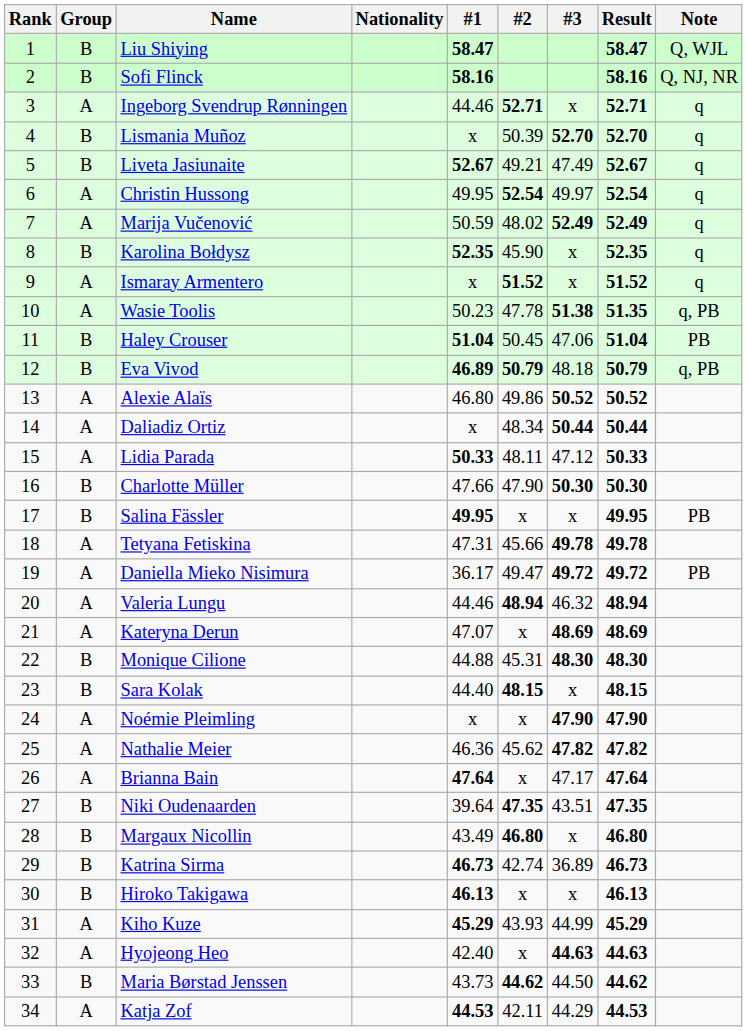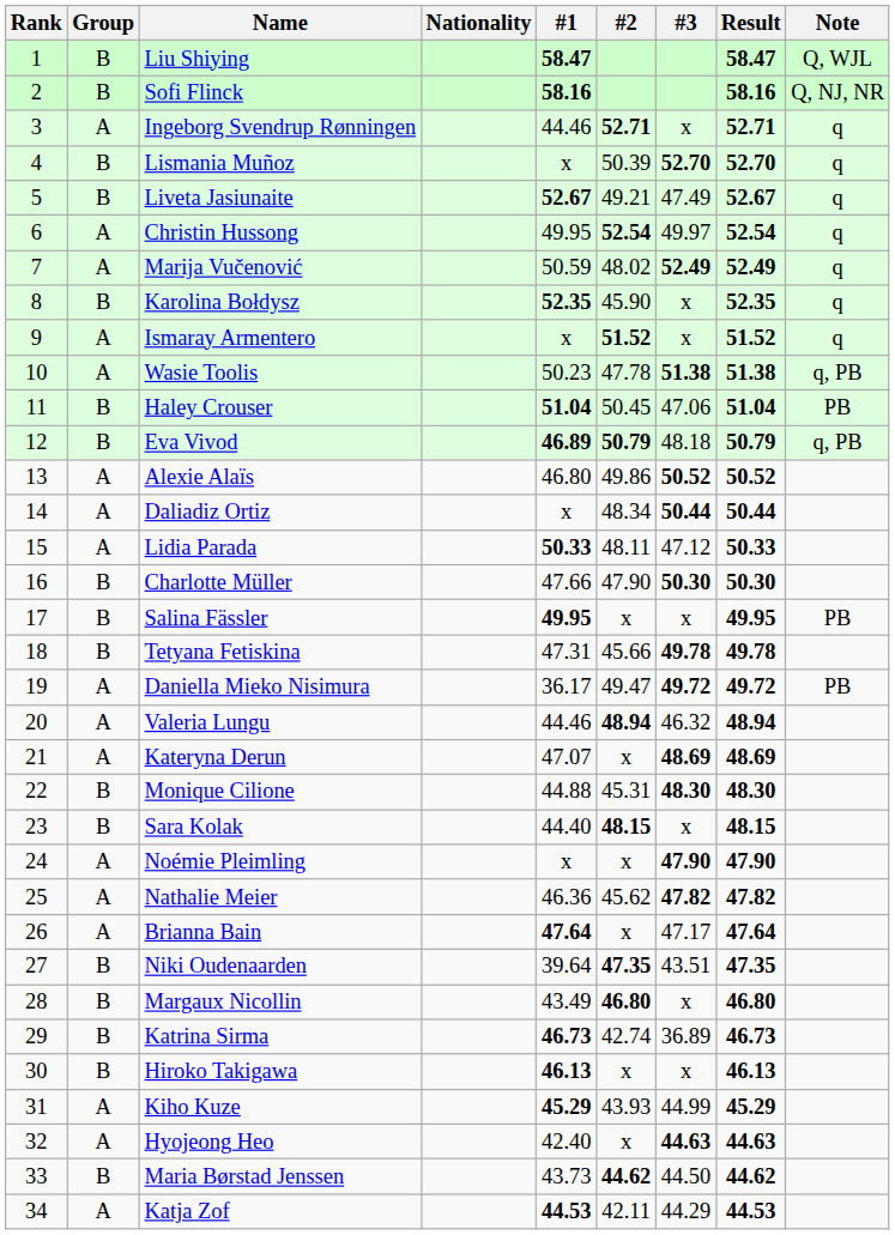 <table class="wikitable sortable" style="text-align:center">
 <tr>
 <th>Rank</th>
 <th>Group</th>
 <th>Name</th>
 <th>Nationality</th>
 <th>#1</th>
 <th>#2</th>
 <th>#3</th>
 <th>Result</th>
 <th>Note</th>
 </tr>
 <tr bgcolor=ccffcc>
 <td>1</td>
 <td>B</td>
 <td align=left><a href='#'>Liu Shiying</a></td>
 <td align=left></td>
 <td><strong>58.47</strong></td>
 <td></td>
 <td></td>
 <td><strong>58.47</strong></td>
 <td>Q, WJL</td>
 </tr>
 <tr bgcolor=ccffcc>
 <td>2</td>
 <td>B</td>
 <td align=left><a href='#'>Sofi Flinck</a></td>
 <td align=left></td>
 <td><strong>58.16</strong></td>
 <td></td>
 <td></td>
 <td><strong>58.16</strong></td>
 <td>Q, NJ, NR</td>
 </tr>
 <tr bgcolor=ddffdd>
 <td>3</td>
 <td>A</td>
 <td align=left><a href='#'>Ingeborg Svendrup Rønningen</a></td>
 <td align=left></td>
 <td>44.46</td>
 <td><strong>52.71</strong></td>
 <td>x</td>
 <td><strong>52.71</strong></td>
 <td>q</td>
 </tr>
 <tr bgcolor=ddffdd>
 <td>4</td>
 <td>B</td>
 <td align=left><a href='#'>Lismania Muñoz</a></td>
 <td align=left></td>
 <td>x</td>
 <td>50.39</td>
 <td><strong>52.70</strong></td>
 <td><strong>52.70</strong></td>
 <td>q</td>
 </tr>
 <tr bgcolor=ddffdd>
 <td>5</td>
 <td>B</td>
 <td align=left><a href='#'>Liveta Jasiunaite</a></td>
 <td align=left></td>
 <td><strong>52.67</strong></td>
 <td>49.21</td>
 <td>47.49</td>
 <td><strong>52.67</strong></td>
 <td>q</td>
 </tr>
 <tr bgcolor=ddffdd>
 <td>6</td>
 <td>A</td>
 <td align=left><a href='#'>Christin Hussong</a></td>
 <td align=left></td>
 <td>49.95</td>
 <td><strong>52.54</strong></td>
 <td>49.97</td>
 <td><strong>52.54</strong></td>
 <td>q</td>
 </tr>
 <tr bgcolor=ddffdd>
 <td>7</td>
 <td>A</td>
 <td align=left><a href='#'>Marija Vučenović</a></td>
 <td align=left></td>
 <td>50.59</td>
 <td>48.02</td>
 <td><strong>52.49</strong></td>
 <td><strong>52.49</strong></td>
 <td>q</td>
 </tr>
 <tr bgcolor=ddffdd>
 <td>8</td>
 <td>B</td>
 <td align=left><a href='#'>Karolina Bołdysz</a></td>
 <td align=left></td>
 <td><strong>52.35</strong></td>
 <td>45.90</td>
 <td>x</td>
 <td><strong>52.35</strong></td>
 <td>q</td>
 </tr>
 <tr bgcolor=ddffdd>
 <td>9</td>
 <td>A</td>
 <td align=left><a href='#'>Ismaray Armentero</a></td>
 <td align=left></td>
 <td>x</td>
 <td><strong>51.52</strong></td>
 <td>x</td>
 <td><strong>51.52</strong></td>
 <td>q</td>
 </tr>
 <tr bgcolor=ddffdd>
 <td>10</td>
 <td>A</td>
 <td align=left><a href='#'>Wasie Toolis</a></td>
 <td align=left></td>
 <td>50.23</td>
 <td>47.78</td>
 <td><strong>51.38</strong></td>
-<td><strong>51.35</strong></td>
+<td><strong>51.38</strong></td>
 <td>q, PB</td>
 </tr>
 <tr bgcolor=ddffdd>
 <td>11</td>
 <td>B</td>
 <td align=left><a href='#'>Haley Crouser</a></td>
 <td align=left></td>
 <td><strong>51.04</strong></td>
 <td>50.45</td>
 <td>47.06</td>
 <td><strong>51.04</strong></td>
 <td>PB</td>
 </tr>
 <tr bgcolor=ddffdd>
 <td>12</td>
 <td>B</td>
 <td align=left><a href='#'>Eva Vivod</a></td>
 <td align=left></td>
 <td><strong>46.89</strong></td>
 <td><strong>50.79</strong></td>
 <td>48.18</td>
 <td><strong>50.79</strong></td>
 <td>q, PB</td>
 </tr>
 <tr>
 <td>13</td>
 <td>A</td>
 <td align=left><a href='#'>Alexie Alaïs</a></td>
 <td align=left></td>
 <td>46.80</td>
 <td>49.86</td>
 <td><strong>50.52</strong></td>
 <td><strong>50.52</strong></td>
 <td></td>
 </tr>
 <tr>
 <td>14</td>
 <td>A</td>
 <td align=left><a href='#'>Daliadiz Ortiz</a></td>
 <td align=left></td>
 <td>x</td>
 <td>48.34</td>
 <td><strong>50.44</strong></td>
 <td><strong>50.44</strong></td>
 <td></td>
 </tr>
 <tr>
 <td>15</td>
 <td>A</td>
 <td align=left><a href='#'>Lidia Parada</a></td>
 <td align=left></td>
 <td><strong>50.33</strong></td>
 <td>48.11</td>
 <td>47.12</td>
 <td><strong>50.33</strong></td>
 <td></td>
 </tr>
 <tr>
 <td>16</td>
 <td>B</td>
 <td align=left><a href='#'>Charlotte Müller</a></td>
 <td align=left></td>
 <td>47.66</td>
 <td>47.90</td>
 <td><strong>50.30</strong></td>
 <td><strong>50.30</strong></td>
 <td></td>
 </tr>
 <tr>
 <td>17</td>
 <td>B</td>
 <td align=left><a href='#'>Salina Fässler</a></td>
 <td align=left></td>
 <td><strong>49.95</strong></td>
 <td>x</td>
 <td>x</td>
 <td><strong>49.95</strong></td>
 <td>PB</td>
 </tr>
 <tr>
 <td>18</td>
-<td>A</td>
+<td>B</td>
 <td align=left><a href='#'>Tetyana Fetiskina</a></td>
 <td align=left></td>
 <td>47.31</td>
 <td>45.66</td>
 <td><strong>49.78</strong></td>
 <td><strong>49.78</strong></td>
 <td></td>
 </tr>
 <tr>
 <td>19</td>
 <td>A</td>
 <td align=left><a href='#'>Daniella Mieko Nisimura</a></td>
 <td align=left></td>
 <td>36.17</td>
 <td>49.47</td>
 <td><strong>49.72</strong></td>
 <td><strong>49.72</strong></td>
 <td>PB</td>
 </tr>
 <tr>
 <td>20</td>
 <td>A</td>
 <td align=left><a href='#'>Valeria Lungu</a></td>
 <td align=left></td>
 <td>44.46</td>
 <td><strong>48.94</strong></td>
 <td>46.32</td>
 <td><strong>48.94</strong></td>
 <td></td>
 </tr>
 <tr>
 <td>21</td>
 <td>A</td>
 <td align=left><a href='#'>Kateryna Derun</a></td>
 <td align=left></td>
 <td>47.07</td>
 <td>x</td>
 <td><strong>48.69</strong></td>
 <td><strong>48.69</strong></td>
 <td></td>
 </tr>
 <tr>
 <td>22</td>
 <td>B</td>
 <td align=left><a href='#'>Monique Cilione</a></td>
 <td align=left></td>
 <td>44.88</td>
 <td>45.31</td>
 <td><strong>48.30</strong></td>
 <td><strong>48.30</strong></td>
 <td></td>
 </tr>
 <tr>
 <td>23</td>
 <td>B</td>
 <td align=left><a href='#'>Sara Kolak</a></td>
 <td align=left></td>
 <td>44.40</td>
 <td><strong>48.15</strong></td>
 <td>x</td>
 <td><strong>48.15</strong></td>
 <td></td>
 </tr>
 <tr>
 <td>24</td>
 <td>A</td>
 <td align=left><a href='#'>Noémie Pleimling</a></td>
 <td align=left></td>
 <td>x</td>
 <td>x</td>
 <td><strong>47.90</strong></td>
 <td><strong>47.90</strong></td>
 <td></td>
 </tr>
 <tr>
 <td>25</td>
 <td>A</td>
 <td align=left><a href='#'>Nathalie Meier</a></td>
 <td align=left></td>
 <td>46.36</td>
 <td>45.62</td>
 <td><strong>47.82</strong></td>
 <td><strong>47.82</strong></td>
 <td></td>
 </tr>
 <tr>
 <td>26</td>
 <td>A</td>
 <td align=left><a href='#'>Brianna Bain</a></td>
 <td align=left></td>
 <td><strong>47.64</strong></td>
 <td>x</td>
 <td>47.17</td>
 <td><strong>47.64</strong></td>
 <td></td>
 </tr>
 <tr>
 <td>27</td>
 <td>B</td>
 <td align=left><a href='#'>Niki Oudenaarden</a></td>
 <td align=left></td>
 <td>39.64</td>
 <td><strong>47.35</strong></td>
 <td>43.51</td>
 <td><strong>47.35</strong></td>
 <td></td>
 </tr>
 <tr>
 <td>28</td>
 <td>B</td>
 <td align=left><a href='#'>Margaux Nicollin</a></td>
 <td align=left></td>
 <td>43.49</td>
 <td><strong>46.80</strong></td>
 <td>x</td>
 <td><strong>46.80</strong></td>
 <td></td>
 </tr>
 <tr>
 <td>29</td>
 <td>B</td>
 <td align=left><a href='#'>Katrina Sirma</a></td>
 <td align=left></td>
 <td><strong>46.73</strong></td>
 <td>42.74</td>
 <td>36.89</td>
 <td><strong>46.73</strong></td>
 <td></td>
 </tr>
 <tr>
 <td>30</td>
 <td>B</td>
 <td align=left><a href='#'>Hiroko Takigawa</a></td>
 <td align=left></td>
 <td><strong>46.13</strong></td>
 <td>x</td>
 <td>x</td>
 <td><strong>46.13</strong></td>
 <td></td>
 </tr>
 <tr>
 <td>31</td>
 <td>A</td>
 <td align=left><a href='#'>Kiho Kuze</a></td>
 <td align=left></td>
 <td><strong>45.29</strong></td>
 <td>43.93</td>
 <td>44.99</td>
 <td><strong>45.29</strong></td>
 <td></td>
 </tr>
 <tr>
 <td>32</td>
 <td>A</td>
 <td align=left><a href='#'>Hyojeong Heo</a></td>
 <td align=left></td>
 <td>42.40</td>
 <td>x</td>
 <td><strong>44.63</strong></td>
 <td><strong>44.63</strong></td>
 <td></td>
 </tr>
 <tr>
 <td>33</td>
 <td>B</td>
 <td align=left><a href='#'>Maria Børstad Jenssen</a></td>
 <td align=left></td>
 <td>43.73</td>
 <td><strong>44.62</strong></td>
 <td>44.50</td>
 <td><strong>44.62</strong></td>
 <td></td>
 </tr>
 <tr>
 <td>34</td>
 <td>A</td>
 <td align=left><a href='#'>Katja Zof</a></td>
 <td align=left></td>
 <td><strong>44.53</strong></td>
 <td>42.11</td>
 <td>44.29</td>
 <td><strong>44.53</strong></td>
 <td></td>
 </tr>
 </table>
